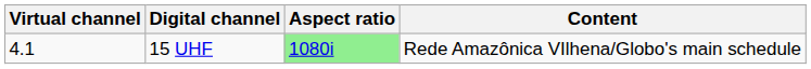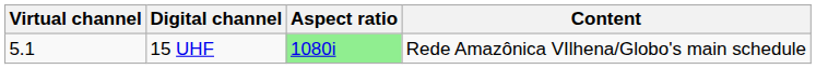 <table class = "wikitable">
 <tr>
 <th>Virtual channel</th>
 <th>Digital channel</th>
 <th>Aspect ratio</th>
 <th>Content</th>
 </tr>
 <tr>
-<td>4.1</td>
+<td>5.1</td>
 <td>15 <a href='#'>UHF</a></td>
 <td style="background: lightgreen;"><a href='#'>1080i</a></td>
 <td>Rede Amazônica VIlhena/Globo's main schedule</td>
 </tr>
 </table>
